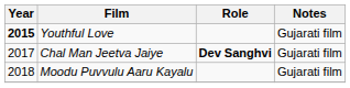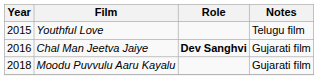 <table class="wikitable sortable">
 <tr>
 <th>Year</th>
 <th>Film</th>
 <th>Role</th>
 <th>Notes</th>
 </tr>
 <tr>
-<td><strong>2015</strong></td>
+<td>2015</td>
 <td><em>Youthful Love</em></td>
 <td></td>
-<td>Gujarati film</td>
+<td>Telugu film</td>
 </tr>
 <tr>
-<td>2017</td>
+<td>2016</td>
 <td><em>Chal Man Jeetva Jaiye</em></td>
 <td><strong>Dev Sanghvi</strong></td>
 <td>Gujarati film</td>
 </tr>
 <tr>
 <td>2018</td>
 <td><em>Moodu Puvvulu Aaru Kayalu</em></td>
 <td></td>
 <td>Gujarati film</td>
 </tr>
 <tr>
 </tr>
 </table>
